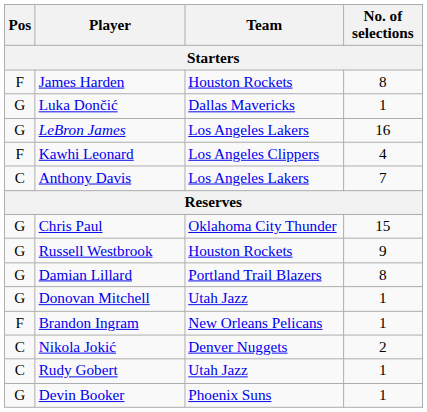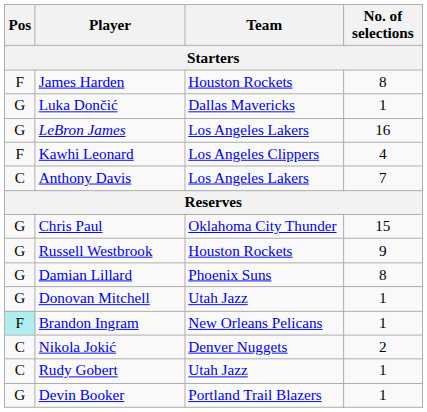 <table class="wikitable" style="text-align:center">
 <tr>
 <th scope="col" width="25px">Pos</th>
 <th scope="col" width="150px">Player</th>
 <th scope="col" width="160px">Team</th>
 <th scope="col" width="75px">No. of selections</th>
 </tr>
 <tr>
 <th scope="col" colspan="4">Starters</th>
 </tr>
 <tr>
 <td>F</td>
 <td style="text-align:left"><a href='#'>James Harden</a></td>
 <td style="text-align:left"><a href='#'>Houston Rockets</a></td>
 <td>8</td>
 </tr>
 <tr>
 <td>G</td>
 <td style="text-align:left"><a href='#'>Luka Dončić</a></td>
 <td style="text-align:left"><a href='#'>Dallas Mavericks</a></td>
 <td>1</td>
 </tr>
 <tr>
 <td>G</td>
 <td style="text-align:left"><em><a href='#'>LeBron James</a></em></td>
 <td style="text-align:left"><a href='#'>Los Angeles Lakers</a></td>
 <td>16</td>
 </tr>
 <tr>
 <td>F</td>
 <td style="text-align:left"><a href='#'>Kawhi Leonard</a></td>
 <td style="text-align:left"><a href='#'>Los Angeles Clippers</a></td>
 <td>4</td>
 </tr>
 <tr>
 <td>C</td>
 <td style="text-align:left"><a href='#'>Anthony Davis</a></td>
 <td style="text-align:left"><a href='#'>Los Angeles Lakers</a></td>
 <td>7</td>
 </tr>
 <tr>
 <th scope="col" colspan="4">Reserves</th>
 </tr>
 <tr>
 <td>G</td>
 <td style="text-align:left"><a href='#'>Chris Paul</a></td>
 <td style="text-align:left"><a href='#'>Oklahoma City Thunder</a></td>
 <td>15</td>
 </tr>
 <tr>
 <td>G</td>
 <td style="text-align:left"><a href='#'>Russell Westbrook</a></td>
 <td style="text-align:left"><a href='#'>Houston Rockets</a></td>
 <td>9</td>
 </tr>
 <tr>
 <td>G</td>
 <td style="text-align:left"><a href='#'>Damian Lillard</a></td>
-<td style="text-align:left"><a href='#'>Portland Trail Blazers</a></td>
+<td style="text-align:left"><a href='#'>Phoenix Suns</a></td>
 <td>8</td>
 </tr>
 <tr>
 <td>G</td>
 <td style="text-align:left"><a href='#'>Donovan Mitchell</a></td>
 <td style="text-align:left"><a href='#'>Utah Jazz</a></td>
 <td>1</td>
 </tr>
 <tr>
-<td>F</td>
+<td style="background: paleturquoise;">F</td>
 <td style="text-align:left"><a href='#'>Brandon Ingram</a></td>
 <td style="text-align:left"><a href='#'>New Orleans Pelicans</a></td>
 <td>1</td>
 </tr>
 <tr>
 <td>C</td>
 <td style="text-align:left"><a href='#'>Nikola Jokić</a></td>
 <td style="text-align:left"><a href='#'>Denver Nuggets</a></td>
 <td>2</td>
 </tr>
 <tr>
 <td>C</td>
 <td style="text-align:left"><a href='#'>Rudy Gobert</a></td>
 <td style="text-align:left"><a href='#'>Utah Jazz</a></td>
 <td>1</td>
 </tr>
 <tr>
 <td>G</td>
 <td style="text-align:left"><a href='#'>Devin Booker</a></td>
-<td style="text-align:left"><a href='#'>Phoenix Suns</a></td>
+<td style="text-align:left"><a href='#'>Portland Trail Blazers</a></td>
 <td>1</td>
 </tr>
 </table>
